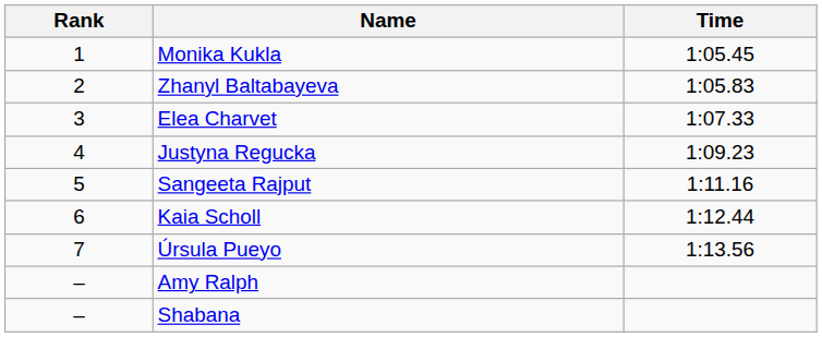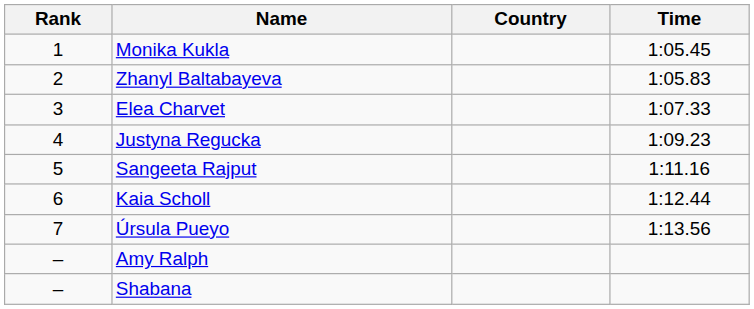 <table class="wikitable" style="text-align:center;width: 50%">
 <tr>
 <th>Rank</th>
 <th>Name</th>
+<th>Country</th>
 <th>Time</th>
 </tr>
 <tr>
 <td>1</td>
 <td align="left"><a href='#'>Monika Kukla</a></td>
+<td align="left"></td>
 <td>1:05.45</td>
 </tr>
 <tr>
 <td>2</td>
 <td align="left"><a href='#'>Zhanyl Baltabayeva</a></td>
+<td align="left"></td>
 <td>1:05.83</td>
 </tr>
 <tr>
 <td>3</td>
 <td align="left"><a href='#'>Elea Charvet</a></td>
+<td align="left"></td>
 <td>1:07.33</td>
 </tr>
 <tr>
 <td>4</td>
 <td align="left"><a href='#'>Justyna Regucka</a></td>
+<td align="left"></td>
 <td>1:09.23</td>
 </tr>
 <tr>
 <td>5</td>
 <td align="left"><a href='#'>Sangeeta Rajput</a></td>
+<td align="left"></td>
 <td>1:11.16</td>
 </tr>
 <tr>
 <td>6</td>
 <td align="left"><a href='#'>Kaia Scholl</a></td>
+<td align="left"></td>
 <td>1:12.44</td>
 </tr>
 <tr>
 <td>7</td>
 <td align="left"><a href='#'>Úrsula Pueyo</a></td>
+<td align="left"></td>
 <td>1:13.56</td>
 </tr>
 <tr>
 <td>–</td>
 <td align="left"><a href='#'>Amy Ralph</a></td>
+<td align="left"></td>
 <td></td>
 </tr>
 <tr>
 <td>–</td>
 <td align="left"><a href='#'>Shabana</a></td>
+<td align="left"></td>
 <td></td>
 </tr>
 </table>
